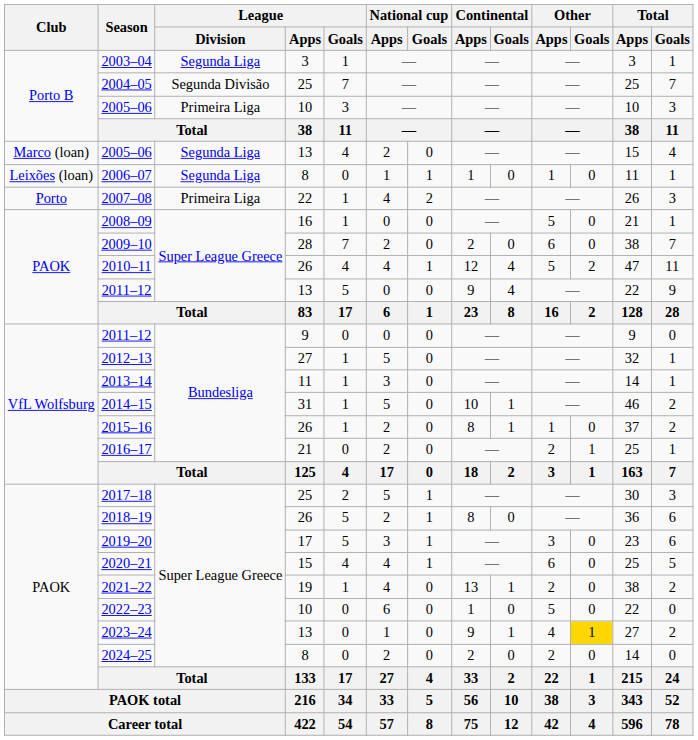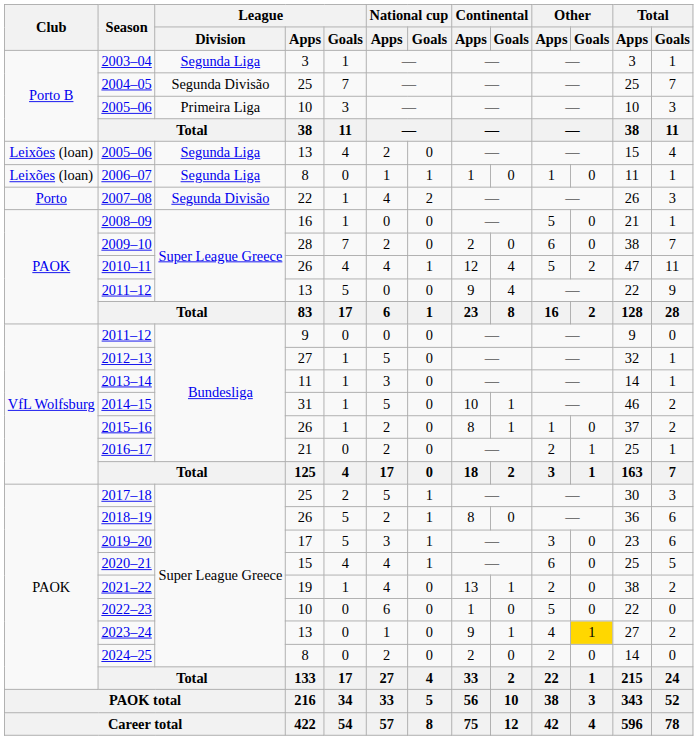 <table class="wikitable" style="text-align:center">
 <tr>
 <th rowspan="2">Club</th>
 <th rowspan="2">Season</th>
 <th colspan="3">League</th>
 <th colspan="2">National cup</th>
 <th colspan="2">Continental</th>
 <th colspan="2">Other</th>
 <th colspan="2">Total</th>
 </tr>
 <tr>
 <th>Division</th>
 <th>Apps</th>
 <th>Goals</th>
 <th>Apps</th>
 <th>Goals</th>
 <th>Apps</th>
 <th>Goals</th>
 <th>Apps</th>
 <th>Goals</th>
 <th>Apps</th>
 <th>Goals</th>
 </tr>
 <tr>
 <td rowspan="4"><a href='#'>Porto B</a></td>
 <td><a href='#'>2003–04</a></td>
 <td><a href='#'>Segunda Liga</a></td>
 <td>3</td>
 <td>1</td>
 <td colspan="2">—</td>
 <td colspan="2">—</td>
 <td colspan="2">—</td>
 <td>3</td>
 <td>1</td>
 </tr>
 <tr>
 <td><a href='#'>2004–05</a></td>
 <td>Segunda Divisão</td>
 <td>25</td>
 <td>7</td>
 <td colspan="2">—</td>
 <td colspan="2">—</td>
 <td colspan="2">—</td>
 <td>25</td>
 <td>7</td>
 </tr>
 <tr>
 <td><a href='#'>2005–06</a></td>
 <td>Primeira Liga</td>
 <td>10</td>
 <td>3</td>
 <td colspan="2">—</td>
 <td colspan="2">—</td>
 <td colspan="2">—</td>
 <td>10</td>
 <td>3</td>
 </tr>
 <tr>
 <th colspan="2">Total</th>
 <th>38</th>
 <th>11</th>
 <th colspan="2">—</th>
 <th colspan="2">—</th>
 <th colspan="2">—</th>
 <th>38</th>
 <th>11</th>
 </tr>
 <tr>
-<td><a href='#'>Marco</a> (loan)</td>
+<td><a href='#'>Leixões</a> (loan)</td>
 <td><a href='#'>2005–06</a></td>
 <td><a href='#'>Segunda Liga</a></td>
 <td>13</td>
 <td>4</td>
 <td>2</td>
 <td>0</td>
 <td colspan="2">—</td>
 <td colspan="2">—</td>
 <td>15</td>
 <td>4</td>
 </tr>
 <tr>
 <td><a href='#'>Leixões</a> (loan)</td>
 <td><a href='#'>2006–07</a></td>
 <td><a href='#'>Segunda Liga</a></td>
 <td>8</td>
 <td>0</td>
 <td>1</td>
 <td>1</td>
 <td>1</td>
 <td>0</td>
 <td>1</td>
 <td>0</td>
 <td>11</td>
 <td>1</td>
 </tr>
 <tr>
 <td><a href='#'>Porto</a></td>
 <td><a href='#'>2007–08</a></td>
-<td>Primeira Liga</td>
+<td><a href='#'>Segunda Divisão</a></td>
 <td>22</td>
 <td>1</td>
 <td>4</td>
 <td>2</td>
 <td colspan="2">—</td>
 <td colspan="2">—</td>
 <td>26</td>
 <td>3</td>
 </tr>
 <tr>
 <td rowspan="5"><a href='#'>PAOK</a></td>
 <td><a href='#'>2008–09</a></td>
 <td rowspan="4"><a href='#'>Super League Greece</a></td>
 <td>16</td>
 <td>1</td>
 <td>0</td>
 <td>0</td>
 <td colspan="2">—</td>
 <td>5</td>
 <td>0</td>
 <td>21</td>
 <td>1</td>
 </tr>
 <tr>
 <td><a href='#'>2009–10</a></td>
 <td>28</td>
 <td>7</td>
 <td>2</td>
 <td>0</td>
 <td>2</td>
 <td>0</td>
 <td>6</td>
 <td>0</td>
 <td>38</td>
 <td>7</td>
 </tr>
 <tr>
 <td><a href='#'>2010–11</a></td>
 <td>26</td>
 <td>4</td>
 <td>4</td>
 <td>1</td>
 <td>12</td>
 <td>4</td>
 <td>5</td>
 <td>2</td>
 <td>47</td>
 <td>11</td>
 </tr>
 <tr>
 <td><a href='#'>2011–12</a></td>
 <td>13</td>
 <td>5</td>
 <td>0</td>
 <td>0</td>
 <td>9</td>
 <td>4</td>
 <td colspan="2">—</td>
 <td>22</td>
 <td>9</td>
 </tr>
 <tr>
 <th colspan="2">Total</th>
 <th>83</th>
 <th>17</th>
 <th>6</th>
 <th>1</th>
 <th>23</th>
 <th>8</th>
 <th>16</th>
 <th>2</th>
 <th>128</th>
 <th>28</th>
 </tr>
 <tr>
 <td rowspan="7"><a href='#'>VfL Wolfsburg</a></td>
 <td><a href='#'>2011–12</a></td>
 <td rowspan="6"><a href='#'>Bundesliga</a></td>
 <td>9</td>
 <td>0</td>
 <td>0</td>
 <td>0</td>
 <td colspan="2">—</td>
 <td colspan="2">—</td>
 <td>9</td>
 <td>0</td>
 </tr>
 <tr>
 <td><a href='#'>2012–13</a></td>
 <td>27</td>
 <td>1</td>
 <td>5</td>
 <td>0</td>
 <td colspan="2">—</td>
 <td colspan="2">—</td>
 <td>32</td>
 <td>1</td>
 </tr>
 <tr>
 <td><a href='#'>2013–14</a></td>
 <td>11</td>
 <td>1</td>
 <td>3</td>
 <td>0</td>
 <td colspan="2">—</td>
 <td colspan="2">—</td>
 <td>14</td>
 <td>1</td>
 </tr>
 <tr>
 <td><a href='#'>2014–15</a></td>
 <td>31</td>
 <td>1</td>
 <td>5</td>
 <td>0</td>
 <td>10</td>
 <td>1</td>
 <td colspan="2">—</td>
 <td>46</td>
 <td>2</td>
 </tr>
 <tr>
 <td><a href='#'>2015–16</a></td>
 <td>26</td>
 <td>1</td>
 <td>2</td>
 <td>0</td>
 <td>8</td>
 <td>1</td>
 <td>1</td>
 <td>0</td>
 <td>37</td>
 <td>2</td>
 </tr>
 <tr>
 <td><a href='#'>2016–17</a></td>
 <td>21</td>
 <td>0</td>
 <td>2</td>
 <td>0</td>
 <td colspan="2">—</td>
 <td>2</td>
 <td>1</td>
 <td>25</td>
 <td>1</td>
 </tr>
 <tr>
 <th colspan="2">Total</th>
 <th>125</th>
 <th>4</th>
 <th>17</th>
 <th>0</th>
 <th>18</th>
 <th>2</th>
 <th>3</th>
 <th>1</th>
 <th>163</th>
 <th>7</th>
 </tr>
 <tr>
 <td rowspan="9">PAOK</td>
 <td><a href='#'>2017–18</a></td>
 <td rowspan="8">Super League Greece</td>
 <td>25</td>
 <td>2</td>
 <td>5</td>
 <td>1</td>
 <td colspan="2">—</td>
 <td colspan="2">—</td>
 <td>30</td>
 <td>3</td>
 </tr>
 <tr>
 <td><a href='#'>2018–19</a></td>
 <td>26</td>
 <td>5</td>
 <td>2</td>
 <td>1</td>
 <td>8</td>
 <td>0</td>
 <td colspan="2">—</td>
 <td>36</td>
 <td>6</td>
 </tr>
 <tr>
 <td><a href='#'>2019–20</a></td>
 <td>17</td>
 <td>5</td>
 <td>3</td>
 <td>1</td>
 <td colspan="2">—</td>
 <td>3</td>
 <td>0</td>
 <td>23</td>
 <td>6</td>
 </tr>
 <tr>
 <td><a href='#'>2020–21</a></td>
 <td>15</td>
 <td>4</td>
 <td>4</td>
 <td>1</td>
 <td colspan="2">—</td>
 <td>6</td>
 <td>0</td>
 <td>25</td>
 <td>5</td>
 </tr>
 <tr>
 <td><a href='#'>2021–22</a></td>
 <td>19</td>
 <td>1</td>
 <td>4</td>
 <td>0</td>
 <td>13</td>
 <td>1</td>
 <td>2</td>
 <td>0</td>
 <td>38</td>
 <td>2</td>
 </tr>
 <tr>
 <td><a href='#'>2022–23</a></td>
 <td>10</td>
 <td>0</td>
 <td>6</td>
 <td>0</td>
 <td>1</td>
 <td>0</td>
 <td>5</td>
 <td>0</td>
 <td>22</td>
 <td>0</td>
 </tr>
 <tr>
 <td><a href='#'>2023–24</a></td>
 <td>13</td>
 <td>0</td>
 <td>1</td>
 <td>0</td>
 <td>9</td>
 <td>1</td>
 <td>4</td>
 <td style="background: gold;">1</td>
 <td>27</td>
 <td>2</td>
 </tr>
 <tr>
 <td><a href='#'>2024–25</a></td>
 <td>8</td>
 <td>0</td>
 <td>2</td>
 <td>0</td>
 <td>2</td>
 <td>0</td>
 <td>2</td>
 <td>0</td>
 <td>14</td>
 <td>0</td>
 </tr>
 <tr>
 <th colspan="2">Total</th>
 <th>133</th>
 <th>17</th>
 <th>27</th>
 <th>4</th>
 <th>33</th>
 <th>2</th>
 <th>22</th>
 <th>1</th>
 <th>215</th>
 <th>24</th>
 </tr>
 <tr>
 <th colspan="3">PAOK total</th>
 <th>216</th>
 <th>34</th>
 <th>33</th>
 <th>5</th>
 <th>56</th>
 <th>10</th>
 <th>38</th>
 <th>3</th>
 <th>343</th>
 <th>52</th>
 </tr>
 <tr>
 <th colspan="3">Career total</th>
 <th>422</th>
 <th>54</th>
 <th>57</th>
 <th>8</th>
 <th>75</th>
 <th>12</th>
 <th>42</th>
 <th>4</th>
 <th>596</th>
 <th>78</th>
 </tr>
 </table>
